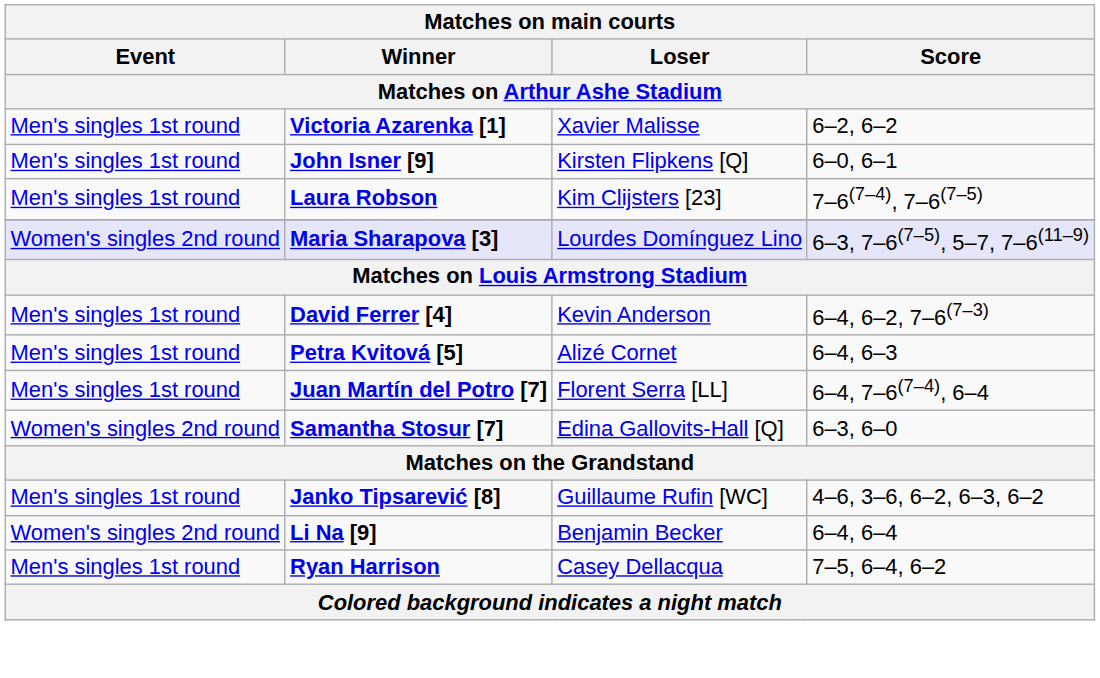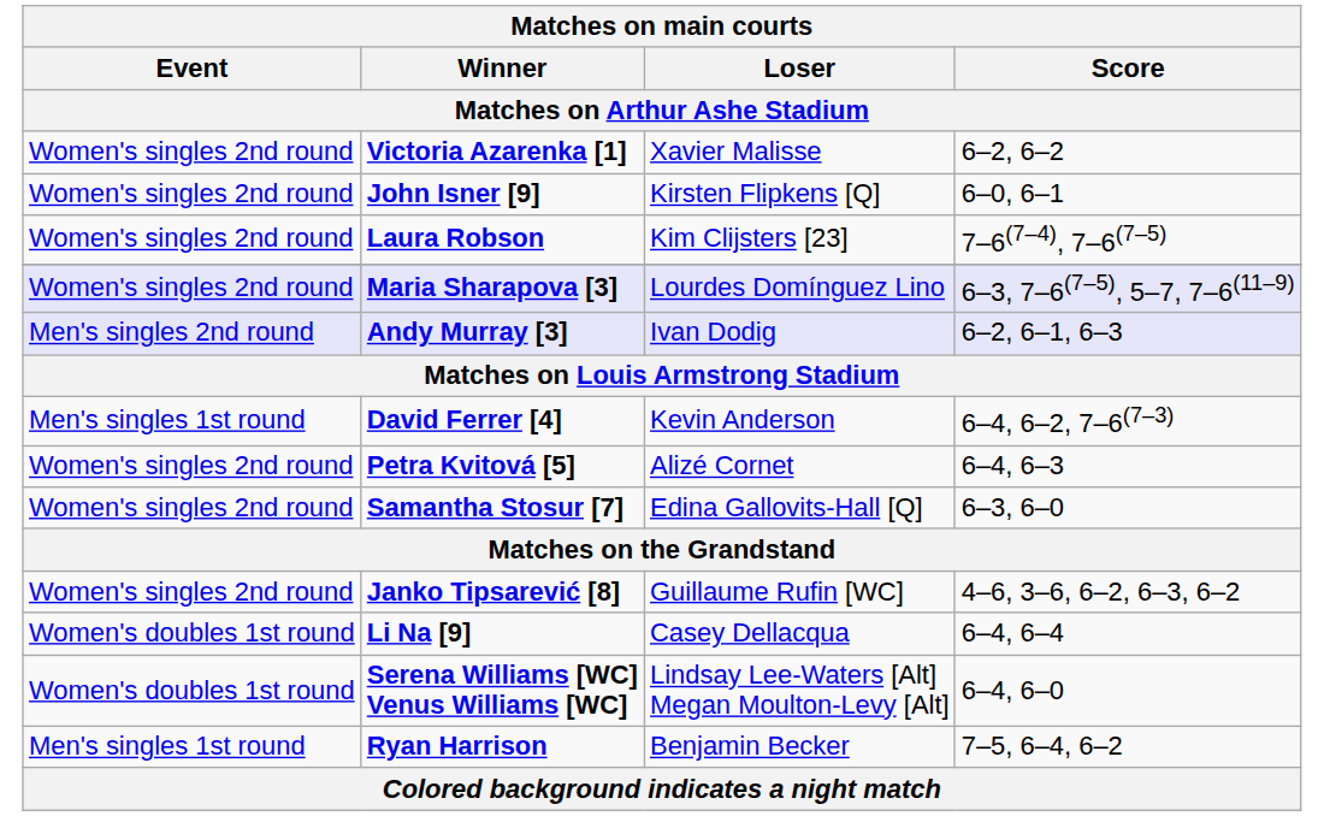 <table class="wikitable collapsible uncollapsed" style=margin:auto>
 <tr>
 <th colspan=4><strong>Matches on main courts</strong></th>
 </tr>
 <tr>
 <th>Event</th>
 <th>Winner</th>
 <th>Loser</th>
 <th>Score</th>
 </tr>
 <tr>
 <th colspan=4><strong>Matches on <a href='#'>Arthur Ashe Stadium</a></strong></th>
 </tr>
 <tr>
-<td><a href='#'>Men's singles 1st round</a></td>
+<td><a href='#'>Women's singles 2nd round</a></td>
 <td> <strong><a href='#'>Victoria Azarenka</a> [1]</strong></td>
 <td> <a href='#'>Xavier Malisse</a></td>
 <td>6–2, 6–2</td>
 </tr>
 <tr>
-<td><a href='#'>Men's singles 1st round</a></td>
+<td><a href='#'>Women's singles 2nd round</a></td>
 <td> <strong><a href='#'>John Isner</a> [9]</strong></td>
 <td> <a href='#'>Kirsten Flipkens</a> [Q]</td>
 <td>6–0, 6–1</td>
 </tr>
 <tr>
-<td><a href='#'>Men's singles 1st round</a></td>
+<td><a href='#'>Women's singles 2nd round</a></td>
 <td> <strong><a href='#'>Laura Robson</a></strong></td>
 <td> <a href='#'>Kim Clijsters</a> [23]</td>
 <td>7–6<sup>(7–4)</sup>, 7–6<sup>(7–5)</sup></td>
 </tr>
 <tr>
 </tr>
 <tr bgcolor=lavender>
 <td><a href='#'>Women's singles 2nd round</a></td>
 <td> <strong><a href='#'>Maria Sharapova</a> [3]</strong></td>
 <td> <a href='#'>Lourdes Domínguez Lino</a></td>
 <td>6–3, 7–6<sup>(7–5)</sup>, 5–7, 7–6<sup>(11–9)</sup></td>
 </tr>
+<tr bgcolor=lavender>
+<td><a href='#'>Men's singles 2nd round</a></td>
+<td> <strong><a href='#'>Andy Murray</a> [3]</strong></td>
+<td> <a href='#'>Ivan Dodig</a></td>
+<td>6–2, 6–1, 6–3</td>
+</tr>
 <tr>
 <th colspan=4><strong>Matches on <a href='#'>Louis Armstrong Stadium</a></strong></th>
 </tr>
 <tr>
 <td><a href='#'>Men's singles 1st round</a></td>
 <td> <strong><a href='#'>David Ferrer</a> [4]</strong></td>
 <td> <a href='#'>Kevin Anderson</a></td>
 <td>6–4, 6–2, 7–6<sup>(7–3)</sup></td>
 </tr>
 <tr>
-<td><a href='#'>Men's singles 1st round</a></td>
+<td><a href='#'>Women's singles 2nd round</a></td>
 <td> <strong><a href='#'>Petra Kvitová</a> [5]</strong></td>
 <td> <a href='#'>Alizé Cornet</a></td>
 <td>6–4, 6–3</td>
-</tr>
-<tr>
-<td><a href='#'>Men's singles 1st round</a></td>
-<td> <strong><a href='#'>Juan Martín del Potro</a> [7]</strong></td>
-<td> <a href='#'>Florent Serra</a> [LL]</td>
-<td>6–4, 7–6<sup>(7–4)</sup>, 6–4</td>
 </tr>
 <tr>
 <td><a href='#'>Women's singles 2nd round</a></td>
 <td> <strong><a href='#'>Samantha Stosur</a> [7]</strong></td>
 <td> <a href='#'>Edina Gallovits-Hall</a> [Q]</td>
 <td>6–3, 6–0</td>
 </tr>
 <tr>
 <th colspan=4><strong>Matches on the Grandstand</strong></th>
 </tr>
 <tr>
-<td><a href='#'>Men's singles 1st round</a></td>
+<td><a href='#'>Women's singles 2nd round</a></td>
 <td> <strong><a href='#'>Janko Tipsarević</a> [8]</strong></td>
 <td> <a href='#'>Guillaume Rufin</a> [WC]</td>
 <td>4–6, 3–6, 6–2, 6–3, 6–2</td>
 </tr>
 <tr>
-<td><a href='#'>Women's singles 2nd round</a></td>
+<td><a href='#'>Women's doubles 1st round</a></td>
 <td> <strong><a href='#'>Li Na</a> [9]</strong></td>
-<td> <a href='#'>Benjamin Becker</a></td>
+<td> <a href='#'>Casey Dellacqua</a></td>
 <td>6–4, 6–4</td>
+</tr>
+<tr>
+<td><a href='#'>Women's doubles 1st round</a></td>
+<td> <strong><a href='#'>Serena Williams</a> [WC]<br> <a href='#'>Venus Williams</a> [WC]</strong></td>
+<td> <a href='#'>Lindsay Lee-Waters</a> [Alt]<br> <a href='#'>Megan Moulton-Levy</a> [Alt]</td>
+<td>6–4, 6–0</td>
 </tr>
 <tr>
 <td><a href='#'>Men's singles 1st round</a></td>
 <td> <strong><a href='#'>Ryan Harrison</a></strong></td>
-<td> <a href='#'>Casey Dellacqua</a></td>
+<td> <a href='#'>Benjamin Becker</a></td>
 <td>7–5, 6–4, 6–2</td>
 </tr>
 <tr>
 <th colspan=4><em>Colored background indicates a night match</em></th>
 </tr>
 </table>
